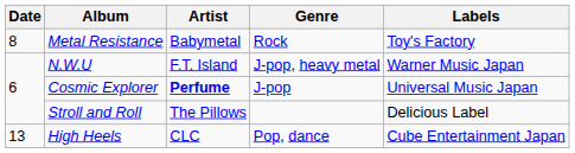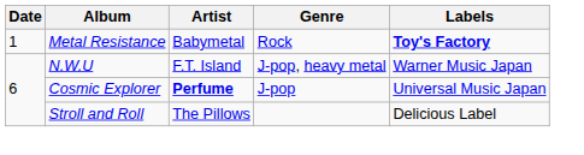 <table class="wikitable">
 <tr>
 <th>Date</th>
 <th>Album</th>
 <th>Artist</th>
 <th>Genre</th>
 <th>Labels</th>
 </tr>
 <tr>
-<td>8</td>
+<td>1</td>
 <td><em><a href='#'>Metal Resistance</a></em></td>
 <td><a href='#'>Babymetal</a></td>
 <td><a href='#'>Rock</a></td>
-<td><a href='#'>Toy's Factory</a></td>
+<td><strong><a href='#'>Toy's Factory</a></strong></td>
 </tr>
 <tr>
 <td rowspan="3">6</td>
 <td><em><a href='#'>N.W.U</a></em></td>
 <td><a href='#'>F.T. Island</a></td>
 <td><a href='#'>J-pop</a>, <a href='#'>heavy metal</a></td>
 <td><a href='#'>Warner Music Japan</a></td>
 </tr>
 <tr>
 <td><em><a href='#'>Cosmic Explorer</a></em></td>
 <td><strong><a href='#'>Perfume</a></strong></td>
 <td><a href='#'>J-pop</a></td>
 <td><a href='#'>Universal Music Japan</a></td>
 </tr>
 <tr>
 <td><em><a href='#'>Stroll and Roll</a></em></td>
 <td><a href='#'>The Pillows</a></td>
 <td></td>
 <td>Delicious Label</td>
 </tr>
-<tr>
-<td>13</td>
-<td><em><a href='#'>High Heels</a></em></td>
-<td><a href='#'>CLC</a></td>
-<td><a href='#'>Pop</a>, <a href='#'>dance</a></td>
-<td><a href='#'>Cube Entertainment Japan</a></td>
-</tr>
 </table>
